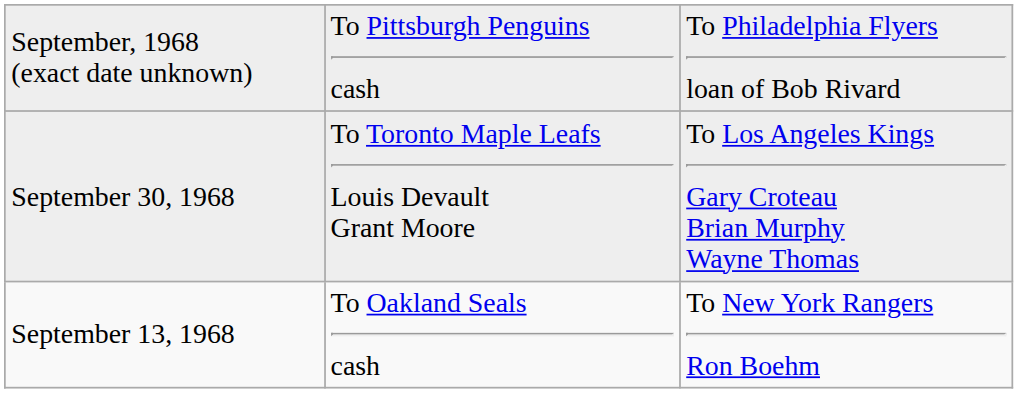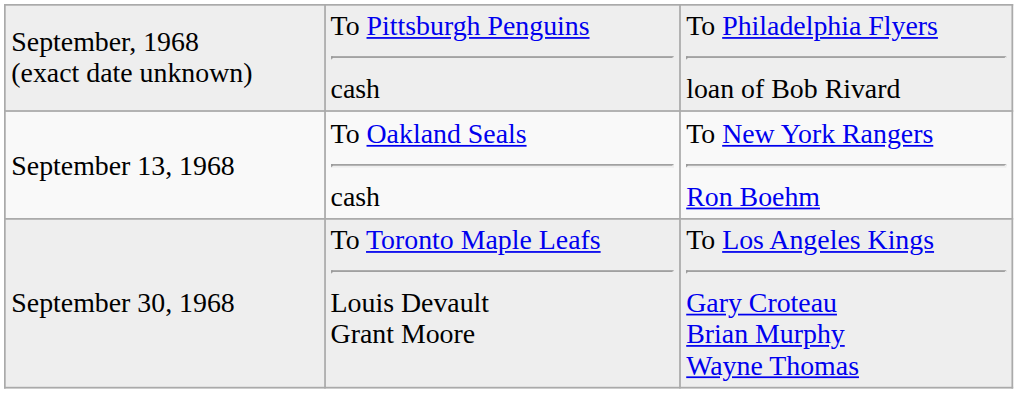 <table class="wikitable" style="border:1px solid #999; width:580px;">
 <tr style="background:#eee;">
 <td>September, 1968<br>(exact date unknown)</td>
 <td valign="top">To <a href='#'>Pittsburgh Penguins</a><hr>cash</td>
 <td valign="top">To <a href='#'>Philadelphia Flyers</a><hr>loan of Bob Rivard</td>
 </tr>
+<tr>
+<td>September 13, 1968</td>
+<td valign="top">To <a href='#'>Oakland Seals</a><hr>cash</td>
+<td valign="top">To <a href='#'>New York Rangers</a><hr><a href='#'>Ron Boehm</a></td>
+</tr>
 <tr style="background:#eee;">
 <td>September 30, 1968</td>
 <td valign="top">To <a href='#'>Toronto Maple Leafs</a><hr>Louis Devault<br>Grant Moore</td>
 <td valign="top">To <a href='#'>Los Angeles Kings</a><hr><a href='#'>Gary Croteau</a><br><a href='#'>Brian Murphy</a><br><a href='#'>Wayne Thomas</a></td>
 </tr>
-<tr>
-<td>September 13, 1968</td>
-<td valign="top">To <a href='#'>Oakland Seals</a><hr>cash</td>
-<td valign="top">To <a href='#'>New York Rangers</a><hr><a href='#'>Ron Boehm</a></td>
-</tr>
 </table>
